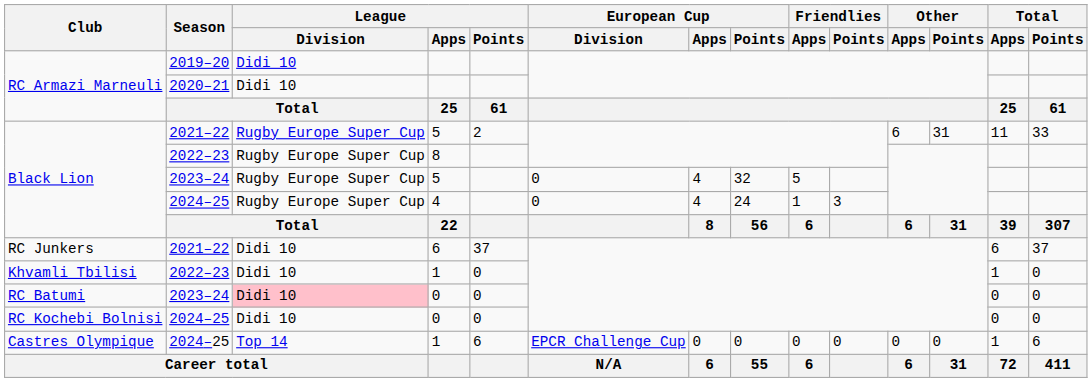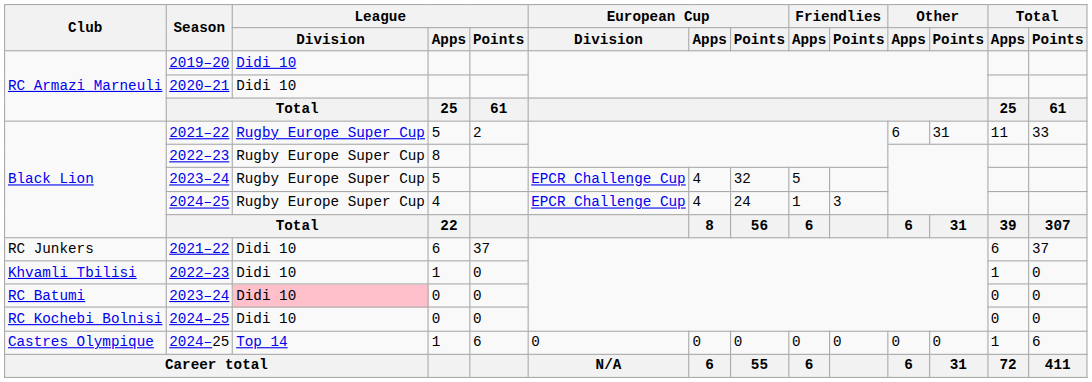 <table class="wikitable">
 <tr>
 <th rowspan="2">Club</th>
 <th rowspan="2">Season</th>
 <th colspan="3">League</th>
 <th colspan="3">European Cup</th>
 <th colspan="2">Friendlies</th>
 <th colspan="2">Other</th>
 <th colspan="2">Total</th>
 </tr>
 <tr>
 <th>Division</th>
 <th>Apps</th>
 <th>Points</th>
 <th>Division</th>
 <th>Apps</th>
 <th>Points</th>
 <th>Apps</th>
 <th>Points</th>
 <th>Apps</th>
 <th>Points</th>
 <th>Apps</th>
 <th>Points</th>
 </tr>
 <tr>
 <td rowspan="3"><a href='#'>RC Armazi Marneuli</a></td>
 <td><a href='#'>2019–20</a></td>
 <td><a href='#'>Didi 10</a></td>
 <td></td>
 <td></td>
 <td colspan="7" rowspan="2"></td>
 <td></td>
 <td></td>
 </tr>
 <tr>
 <td><a href='#'>2020–21</a></td>
 <td>Didi 10</td>
 <td></td>
 <td></td>
 <td></td>
 <td></td>
 </tr>
 <tr>
 <th colspan="2">Total</th>
 <th>25</th>
 <th>61</th>
 <th colspan="7"></th>
 <th>25</th>
 <th>61</th>
 </tr>
 <tr>
 <td rowspan="5"><a href='#'>Black Lion</a></td>
 <td><a href='#'>2021–22</a></td>
 <td><a href='#'>Rugby Europe Super Cup</a></td>
 <td>5</td>
 <td>2</td>
 <td colspan="5" rowspan="2"></td>
 <td>6</td>
 <td>31</td>
 <td>11</td>
 <td>33</td>
 </tr>
 <tr>
 <td><a href='#'>2022–23</a></td>
 <td>Rugby Europe Super Cup</td>
 <td>8</td>
 <td></td>
 <td colspan="2" rowspan="3"></td>
 <td></td>
 <td></td>
 </tr>
 <tr>
 <td><a href='#'>2023–24</a></td>
 <td>Rugby Europe Super Cup</td>
 <td>5</td>
 <td></td>
-<td>0</td>
+<td><a href='#'>EPCR Challenge Cup</a></td>
 <td>4</td>
 <td>32</td>
 <td>5</td>
 <td></td>
 <td></td>
 <td></td>
 </tr>
 <tr>
 <td><a href='#'>2024–25</a></td>
 <td>Rugby Europe Super Cup</td>
 <td>4</td>
 <td></td>
-<td>0</td>
+<td><a href='#'>EPCR Challenge Cup</a></td>
 <td>4</td>
 <td>24</td>
 <td>1</td>
 <td>3</td>
 <td></td>
 <td></td>
 </tr>
 <tr>
 <th colspan="2">Total</th>
 <th>22</th>
 <th></th>
 <th></th>
 <th>8</th>
 <th>56</th>
 <th>6</th>
 <th></th>
 <th>6</th>
 <th>31</th>
 <th>39</th>
 <th>307</th>
 </tr>
 <tr>
 <td>RC Junkers</td>
 <td><a href='#'>2021–22</a></td>
 <td>Didi 10</td>
 <td>6</td>
 <td>37</td>
 <td colspan="7" rowspan="4"></td>
 <td>6</td>
 <td>37</td>
 </tr>
 <tr>
 <td><a href='#'>Khvamli Tbilisi</a></td>
 <td><a href='#'>2022–23</a></td>
 <td>Didi 10</td>
 <td>1</td>
 <td>0</td>
 <td>1</td>
 <td>0</td>
 </tr>
 <tr>
 <td><a href='#'>RC Batumi</a></td>
 <td><a href='#'>2023–24</a></td>
 <td style="background: pink;">Didi 10</td>
 <td>0</td>
 <td>0</td>
 <td>0</td>
 <td>0</td>
 </tr>
 <tr>
 <td><a href='#'>RC Kochebi Bolnisi</a></td>
 <td><a href='#'>2024–25</a></td>
 <td>Didi 10</td>
 <td>0</td>
 <td>0</td>
 <td>0</td>
 <td>0</td>
 </tr>
 <tr>
 <td><a href='#'>Castres Olympique</a></td>
 <td><a href='#'>2024</a><a href='#'>–</a>25</td>
 <td><a href='#'>Top 14</a></td>
 <td>1</td>
 <td>6</td>
-<td><a href='#'>EPCR Challenge Cup</a></td>
+<td>0</td>
 <td>0</td>
 <td>0</td>
 <td>0</td>
 <td>0</td>
 <td>0</td>
 <td>0</td>
 <td>1</td>
 <td>6</td>
 </tr>
 <tr>
 <th colspan="3">Career total</th>
 <th></th>
 <th></th>
 <th>N/A</th>
 <th>6</th>
 <th>55</th>
 <th>6</th>
 <th></th>
 <th>6</th>
 <th>31</th>
 <th>72</th>
 <th>411</th>
 </tr>
 </table>
